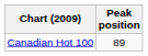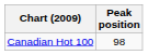 <table class="wikitable sortable">
 <tr>
 <th align="left">Chart (2009)</th>
 <th align="left">Peak<br>position</th>
 </tr>
 <tr>
 <td align="left"><a href='#'>Canadian Hot 100</a></td>
-<td style="text-align:center;">89</td>
+<td style="text-align:center;">98</td>
 </tr>
 </table>
